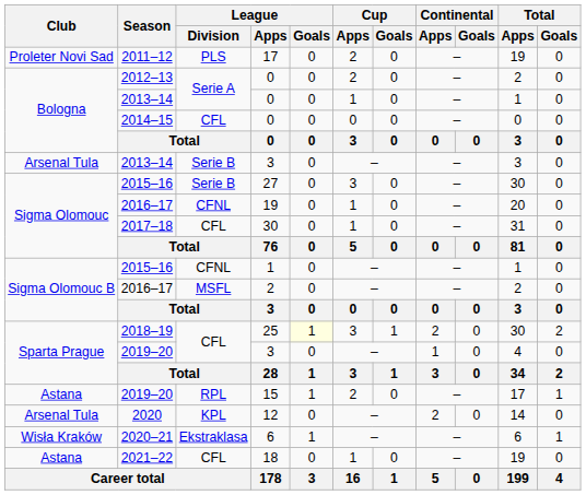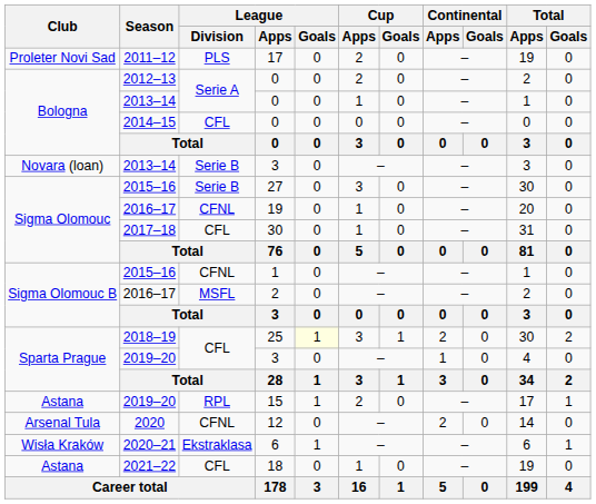 <table class="wikitable" style="text-align: center;">
 <tr>
 <th rowspan=2>Club</th>
 <th rowspan=2>Season</th>
 <th colspan=3>League</th>
 <th colspan=2>Cup</th>
 <th colspan=2>Continental</th>
 <th colspan=2>Total</th>
 </tr>
 <tr>
 <th>Division</th>
 <th>Apps</th>
 <th>Goals</th>
 <th>Apps</th>
 <th>Goals</th>
 <th>Apps</th>
 <th>Goals</th>
 <th>Apps</th>
 <th>Goals</th>
 </tr>
 <tr>
 <td><a href='#'>Proleter Novi Sad</a></td>
 <td><a href='#'>2011–12</a></td>
 <td><a href='#'>PLS</a></td>
 <td>17</td>
 <td>0</td>
 <td>2</td>
 <td>0</td>
 <td colspan=2>–</td>
 <td>19</td>
 <td>0</td>
 </tr>
 <tr>
 <td rowspan="4"><a href='#'>Bologna</a></td>
 <td><a href='#'>2012–13</a></td>
 <td rowspan="2"><a href='#'>Serie A</a></td>
 <td>0</td>
 <td>0</td>
 <td>2</td>
 <td>0</td>
 <td colspan=2>–</td>
 <td>2</td>
 <td>0</td>
 </tr>
 <tr>
 <td><a href='#'>2013–14</a></td>
 <td>0</td>
 <td>0</td>
 <td>1</td>
 <td>0</td>
 <td colspan=2>–</td>
 <td>1</td>
 <td>0</td>
 </tr>
 <tr>
 <td><a href='#'>2014–15</a></td>
 <td><a href='#'>CFL</a></td>
 <td>0</td>
 <td>0</td>
 <td>0</td>
 <td>0</td>
 <td colspan=2>–</td>
 <td>0</td>
 <td>0</td>
 </tr>
 <tr>
 <th colspan=2>Total</th>
 <th>0</th>
 <th>0</th>
 <th>3</th>
 <th>0</th>
 <th>0</th>
 <th>0</th>
 <th>3</th>
 <th>0</th>
 </tr>
 <tr>
-<td><a href='#'>Arsenal Tula</a></td>
+<td><a href='#'>Novara</a> (loan)</td>
 <td><a href='#'>2013–14</a></td>
 <td><a href='#'>Serie B</a></td>
 <td>3</td>
 <td>0</td>
 <td colspan=2>–</td>
 <td colspan=2>–</td>
 <td>3</td>
 <td>0</td>
 </tr>
 <tr>
 <td rowspan="4"><a href='#'>Sigma Olomouc</a></td>
 <td><a href='#'>2015–16</a></td>
 <td><a href='#'>Serie B</a></td>
 <td>27</td>
 <td>0</td>
 <td>3</td>
 <td>0</td>
 <td colspan=2>–</td>
 <td>30</td>
 <td>0</td>
 </tr>
 <tr>
 <td><a href='#'>2016–17</a></td>
 <td><a href='#'>CFNL</a></td>
 <td>19</td>
 <td>0</td>
 <td>1</td>
 <td>0</td>
 <td colspan=2>–</td>
 <td>20</td>
 <td>0</td>
 </tr>
 <tr>
 <td><a href='#'>2017–18</a></td>
 <td>CFL</td>
 <td>30</td>
 <td>0</td>
 <td>1</td>
 <td>0</td>
 <td colspan=2>–</td>
 <td>31</td>
 <td>0</td>
 </tr>
 <tr>
 <th colspan=2>Total</th>
 <th>76</th>
 <th>0</th>
 <th>5</th>
 <th>0</th>
 <th>0</th>
 <th>0</th>
 <th>81</th>
 <th>0</th>
 </tr>
 <tr>
 <td rowspan="3"><a href='#'>Sigma Olomouc B</a></td>
 <td><a href='#'>2015–16</a></td>
 <td>CFNL</td>
 <td>1</td>
 <td>0</td>
 <td colspan=2>–</td>
 <td colspan=2>–</td>
 <td>1</td>
 <td>0</td>
 </tr>
 <tr>
 <td>2016–17</td>
 <td><a href='#'>MSFL</a></td>
 <td>2</td>
 <td>0</td>
 <td colspan=2>–</td>
 <td colspan=2>–</td>
 <td>2</td>
 <td>0</td>
 </tr>
 <tr>
 <th colspan=2>Total</th>
 <th>3</th>
 <th>0</th>
 <th>0</th>
 <th>0</th>
 <th>0</th>
 <th>0</th>
 <th>3</th>
 <th>0</th>
 </tr>
 <tr>
 <td rowspan="3"><a href='#'>Sparta Prague</a></td>
 <td><a href='#'>2018–19</a></td>
 <td rowspan="2">CFL</td>
 <td>25</td>
 <td style="background: lightyellow;">1</td>
 <td>3</td>
 <td>1</td>
 <td>2</td>
 <td>0</td>
 <td>30</td>
 <td>2</td>
 </tr>
 <tr>
 <td><a href='#'>2019–20</a></td>
 <td>3</td>
 <td>0</td>
 <td colspan=2>–</td>
 <td>1</td>
 <td>0</td>
 <td>4</td>
 <td>0</td>
 </tr>
 <tr>
 <th colspan=2>Total</th>
 <th>28</th>
 <th>1</th>
 <th>3</th>
 <th>1</th>
 <th>3</th>
 <th>0</th>
 <th>34</th>
 <th>2</th>
 </tr>
 <tr>
 <td><a href='#'>Astana</a></td>
 <td><a href='#'>2019–20</a></td>
 <td><a href='#'>RPL</a></td>
 <td>15</td>
 <td>1</td>
 <td>2</td>
 <td>0</td>
 <td colspan=2>–</td>
 <td>17</td>
 <td>1</td>
 </tr>
 <tr>
 <td><a href='#'>Arsenal Tula</a></td>
 <td><a href='#'>2020</a></td>
-<td><a href='#'>KPL</a></td>
+<td>CFNL</td>
 <td>12</td>
 <td>0</td>
 <td colspan=2>–</td>
 <td>2</td>
 <td>0</td>
 <td>14</td>
 <td>0</td>
 </tr>
 <tr>
 <td><a href='#'>Wisła Kraków</a></td>
 <td><a href='#'>2020–21</a></td>
 <td><a href='#'>Ekstraklasa</a></td>
 <td>6</td>
 <td>1</td>
 <td colspan=2>–</td>
 <td colspan=2>–</td>
 <td>6</td>
 <td>1</td>
 </tr>
 <tr>
 <td><a href='#'>Astana</a></td>
 <td><a href='#'>2021–22</a></td>
 <td>CFL</td>
 <td>18</td>
 <td>0</td>
 <td>1</td>
 <td>0</td>
 <td colspan=2>–</td>
 <td>19</td>
 <td>0</td>
 </tr>
 <tr>
 <th colspan=3>Career total</th>
 <th>178</th>
 <th>3</th>
 <th>16</th>
 <th>1</th>
 <th>5</th>
 <th>0</th>
 <th>199</th>
 <th>4</th>
 </tr>
 </table>
